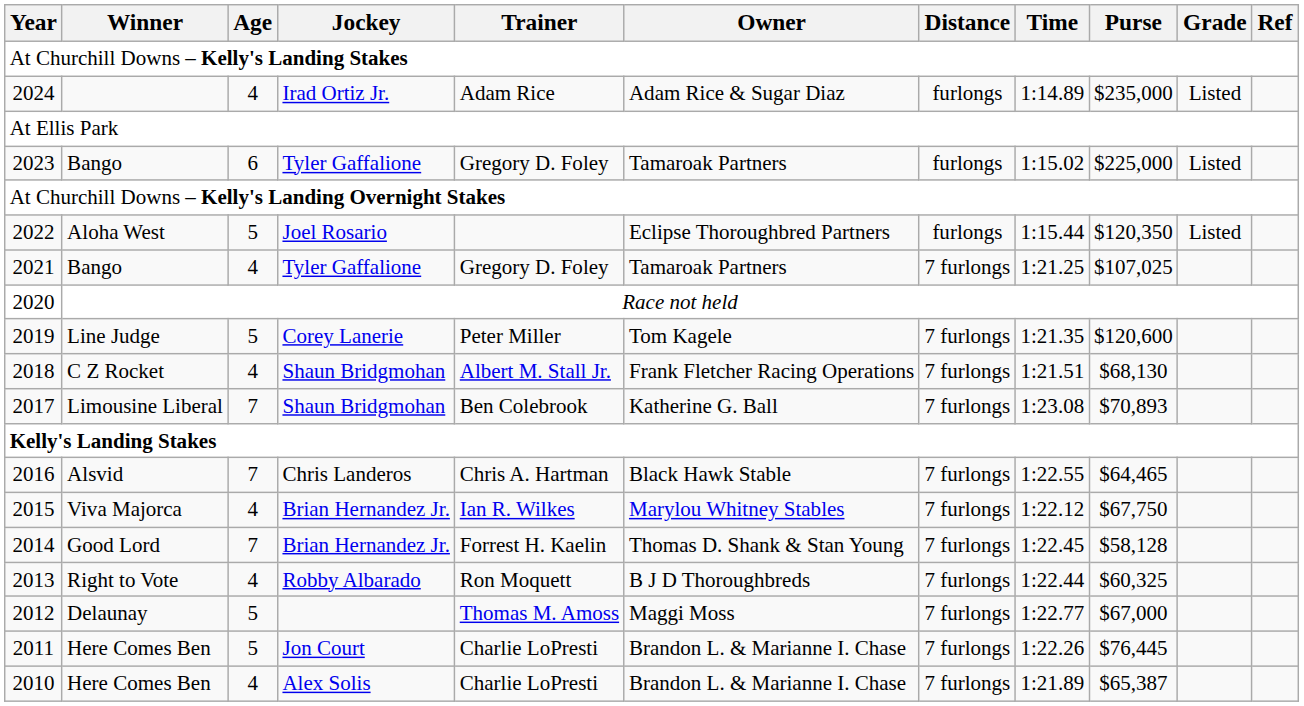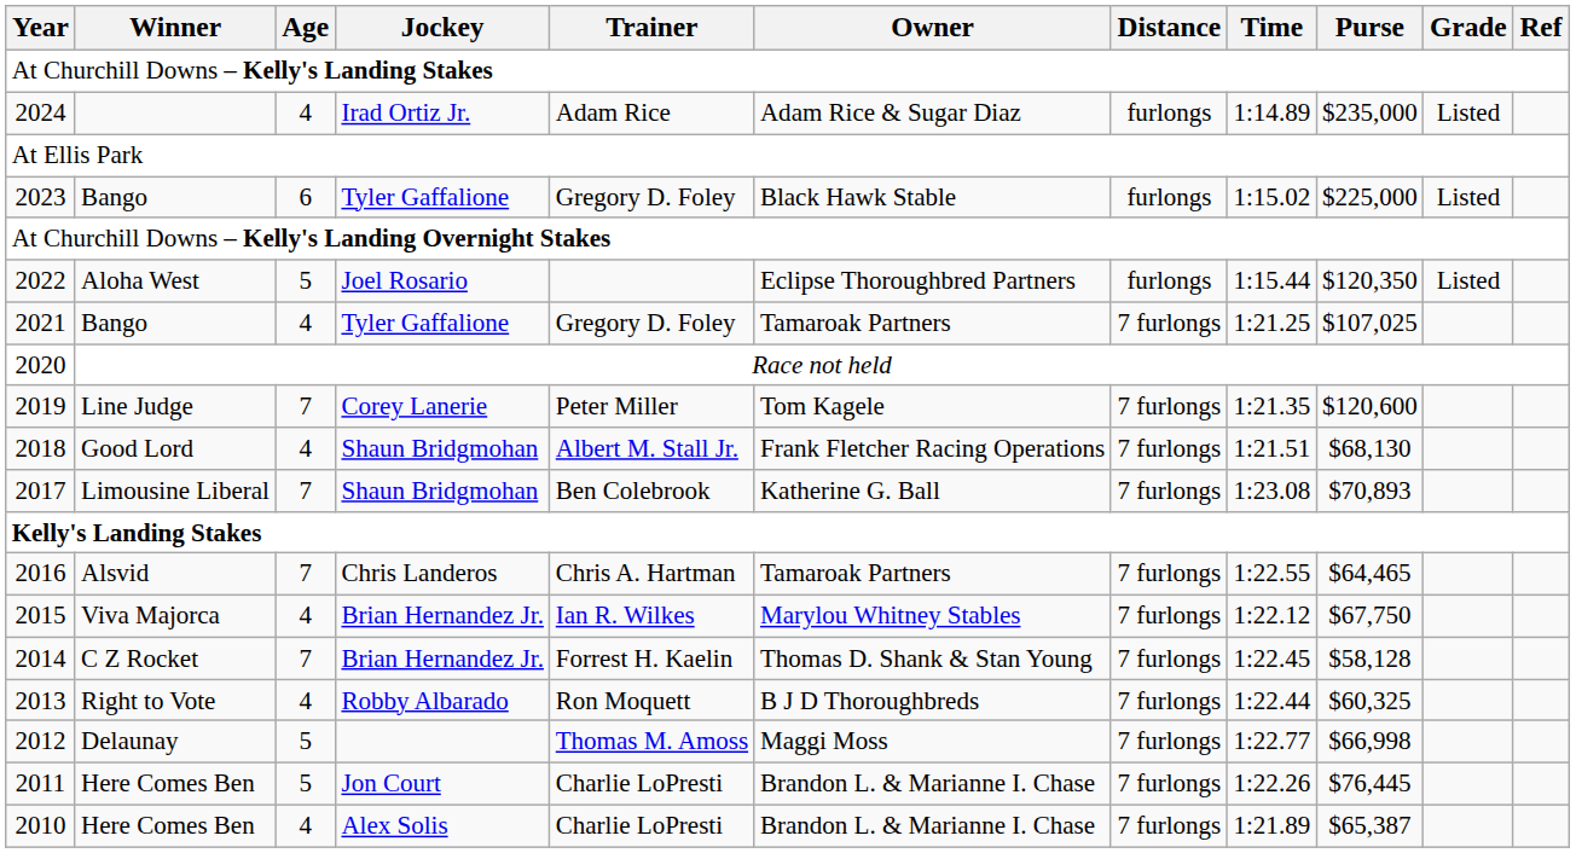 <table class="wikitable sortable">
 <tr>
 <th>Year</th>
 <th>Winner</th>
 <th>Age</th>
 <th>Jockey</th>
 <th>Trainer</th>
 <th>Owner</th>
 <th>Distance</th>
 <th>Time</th>
 <th>Purse</th>
 <th>Grade</th>
 <th>Ref</th>
 </tr>
 <tr style="font-size:90%; background-color:white">
 <td align="left" colspan=11>At Churchill Downs – <strong>Kelly's Landing Stakes</strong></td>
 </tr>
 <tr style="font-size:90%;">
 <td align=center>2024</td>
 <td></td>
 <td align=center>4</td>
 <td><a href='#'>Irad Ortiz Jr.</a></td>
 <td>Adam Rice</td>
 <td>Adam Rice & Sugar Diaz</td>
 <td align=center> furlongs</td>
 <td align=center>1:14.89</td>
 <td align=center>$235,000</td>
 <td align=center>Listed</td>
 <td></td>
 </tr>
 <tr style="font-size:90%; background-color:white">
 <td align="left" colspan=11>At Ellis Park</td>
 </tr>
 <tr style="font-size:90%;">
 <td align=center>2023</td>
 <td>Bango</td>
 <td align=center>6</td>
 <td><a href='#'>Tyler Gaffalione</a></td>
 <td>Gregory D. Foley</td>
-<td>Tamaroak Partners</td>
+<td>Black Hawk Stable</td>
 <td align=center> furlongs</td>
 <td align=center>1:15.02</td>
 <td align=center>$225,000</td>
 <td align=center>Listed</td>
 <td></td>
 </tr>
 <tr style="font-size:90%; background-color:white">
 <td align="left" colspan=11>At Churchill Downs – <strong>Kelly's Landing Overnight Stakes</strong></td>
 </tr>
 <tr style="font-size:90%;">
 <td align=center>2022</td>
 <td>Aloha West</td>
 <td align=center>5</td>
 <td><a href='#'>Joel Rosario</a></td>
 <td></td>
 <td>Eclipse Thoroughbred Partners</td>
 <td align=center> furlongs</td>
 <td align=center>1:15.44</td>
 <td align=center>$120,350</td>
 <td align=center>Listed</td>
 <td></td>
 </tr>
 <tr style="font-size:90%;">
 <td align=center>2021</td>
 <td>Bango</td>
 <td align=center>4</td>
 <td><a href='#'>Tyler Gaffalione</a></td>
 <td>Gregory D. Foley</td>
 <td>Tamaroak Partners</td>
 <td align=center>7 furlongs</td>
 <td align=center>1:21.25</td>
 <td align=center>$107,025</td>
 <td align=center></td>
 <td></td>
 </tr>
 <tr style="font-size:90%; background-color:white">
 <td align="center">2020</td>
 <td align="center" colspan=10><em>Race not held</em></td>
 </tr>
 <tr style="font-size:90%;">
 <td align=center>2019</td>
 <td>Line Judge</td>
-<td align=center>5</td>
+<td align=center>7</td>
 <td><a href='#'>Corey Lanerie</a></td>
 <td>Peter Miller</td>
 <td>Tom Kagele</td>
 <td align=center>7 furlongs</td>
 <td align=center>1:21.35</td>
 <td align=center>$120,600</td>
 <td align=center></td>
 <td></td>
 </tr>
 <tr style="font-size:90%;">
 <td align=center>2018</td>
-<td>C Z Rocket</td>
+<td>Good Lord</td>
 <td align=center>4</td>
 <td><a href='#'>Shaun Bridgmohan</a></td>
 <td><a href='#'>Albert M. Stall Jr.</a></td>
 <td>Frank Fletcher Racing Operations</td>
 <td align=center>7 furlongs</td>
 <td align=center>1:21.51</td>
 <td align=center>$68,130</td>
 <td align=center></td>
 <td></td>
 </tr>
 <tr style="font-size:90%;">
 <td align=center>2017</td>
 <td>Limousine Liberal</td>
 <td align=center>7</td>
 <td><a href='#'>Shaun Bridgmohan</a></td>
 <td>Ben Colebrook</td>
 <td>Katherine G. Ball</td>
 <td align=center>7 furlongs</td>
 <td align=center>1:23.08</td>
 <td align=center>$70,893</td>
 <td align=center></td>
 <td></td>
 </tr>
 <tr style="font-size:90%; background-color:white">
 <td align="left" colspan=11><strong>Kelly's Landing Stakes</strong></td>
 </tr>
 <tr style="font-size:90%;">
 <td align=center>2016</td>
 <td>Alsvid</td>
 <td align=center>7</td>
 <td>Chris Landeros</td>
 <td>Chris A. Hartman</td>
-<td>Black Hawk Stable</td>
+<td>Tamaroak Partners</td>
 <td align=center>7 furlongs</td>
 <td align=center>1:22.55</td>
 <td align=center>$64,465</td>
 <td align=center></td>
 <td></td>
 </tr>
 <tr style="font-size:90%;">
 <td align=center>2015</td>
 <td>Viva Majorca</td>
 <td align=center>4</td>
 <td><a href='#'>Brian Hernandez Jr.</a></td>
 <td><a href='#'>Ian R. Wilkes</a></td>
 <td><a href='#'>Marylou Whitney Stables</a></td>
 <td align=center>7 furlongs</td>
 <td align=center>1:22.12</td>
 <td align=center>$67,750</td>
 <td align=center></td>
 <td></td>
 </tr>
 <tr style="font-size:90%;">
 <td align=center>2014</td>
-<td>Good Lord</td>
+<td>C Z Rocket</td>
 <td align=center>7</td>
 <td><a href='#'>Brian Hernandez Jr.</a></td>
 <td>Forrest H. Kaelin</td>
 <td>Thomas D. Shank & Stan Young</td>
 <td align=center>7 furlongs</td>
 <td align=center>1:22.45</td>
 <td align=center>$58,128</td>
 <td align=center></td>
 <td></td>
 </tr>
 <tr style="font-size:90%;">
 <td align=center>2013</td>
 <td>Right to Vote</td>
 <td align=center>4</td>
 <td><a href='#'>Robby Albarado</a></td>
 <td>Ron Moquett</td>
 <td>B J D Thoroughbreds</td>
 <td align=center>7 furlongs</td>
 <td align=center>1:22.44</td>
 <td align=center>$60,325</td>
 <td align=center></td>
 <td></td>
 </tr>
 <tr style="font-size:90%;">
 <td align=center>2012</td>
 <td>Delaunay</td>
 <td align=center>5</td>
 <td></td>
 <td><a href='#'>Thomas M. Amoss</a></td>
 <td>Maggi Moss</td>
 <td align=center>7 furlongs</td>
 <td align=center>1:22.77</td>
-<td align=center>$67,000</td>
+<td align=center>$66,998</td>
 <td align=center></td>
 <td></td>
 </tr>
 <tr style="font-size:90%;">
 <td align=center>2011</td>
 <td>Here Comes Ben</td>
 <td align=center>5</td>
 <td><a href='#'>Jon Court</a></td>
 <td>Charlie LoPresti</td>
 <td>Brandon L. & Marianne I. Chase</td>
 <td align=center>7 furlongs</td>
 <td align=center>1:22.26</td>
 <td align=center>$76,445</td>
 <td align=center></td>
 <td></td>
 </tr>
 <tr style="font-size:90%;">
 <td align=center>2010</td>
 <td>Here Comes Ben</td>
 <td align=center>4</td>
 <td><a href='#'>Alex Solis</a></td>
 <td>Charlie LoPresti</td>
 <td>Brandon L. & Marianne I. Chase</td>
 <td align=center>7 furlongs</td>
 <td align=center>1:21.89</td>
 <td align=center>$65,387</td>
 <td align=center></td>
 <td></td>
 </tr>
 </table>
